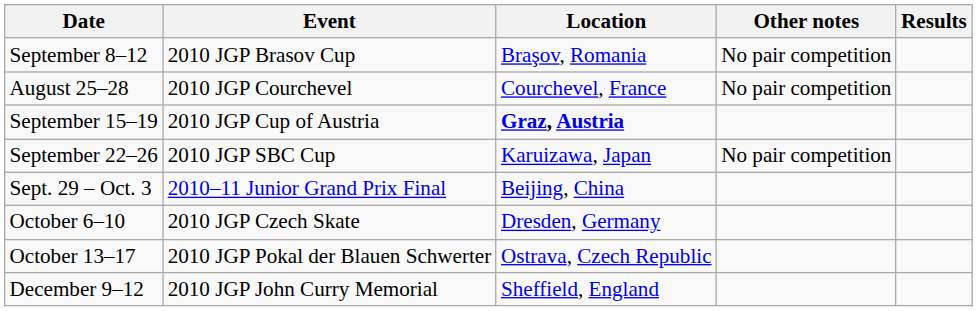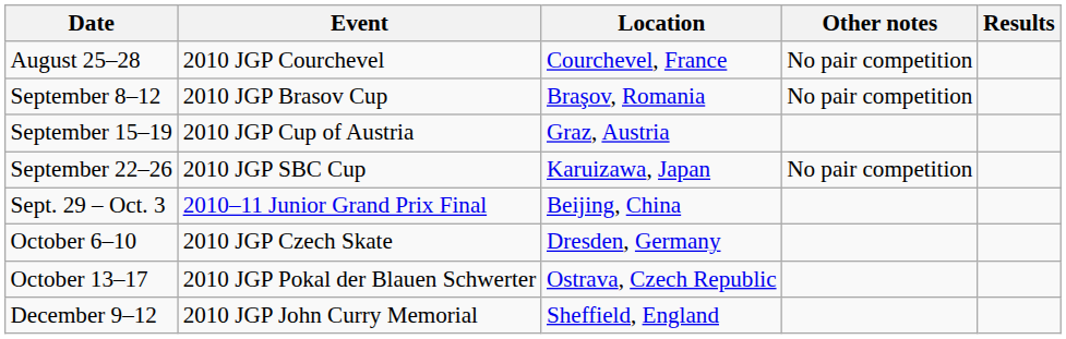 <table class="wikitable">
 <tr>
 <th>Date</th>
 <th>Event</th>
 <th>Location</th>
 <th>Other notes</th>
 <th>Results</th>
 </tr>
 <tr>
+<td>August 25–28</td>
+<td>2010 JGP Courchevel</td>
+<td><a href='#'>Courchevel</a>, <a href='#'>France</a></td>
+<td>No pair competition</td>
+<td></td>
+</tr>
+<tr>
 <td>September 8–12</td>
 <td>2010 JGP Brasov Cup</td>
 <td><a href='#'>Braşov</a>, <a href='#'>Romania</a></td>
 <td>No pair competition</td>
 <td></td>
 </tr>
 <tr>
-<td>August 25–28</td>
-<td>2010 JGP Courchevel</td>
-<td><a href='#'>Courchevel</a>, <a href='#'>France</a></td>
-<td>No pair competition</td>
-<td></td>
-</tr>
-<tr>
 <td>September 15–19</td>
 <td>2010 JGP Cup of Austria</td>
-<td><strong><a href='#'>Graz</a>, <a href='#'>Austria</a></strong></td>
+<td><a href='#'>Graz</a>, <a href='#'>Austria</a></td>
 <td></td>
 <td></td>
 </tr>
 <tr>
 <td>September 22–26</td>
 <td>2010 JGP SBC Cup</td>
 <td><a href='#'>Karuizawa</a>, <a href='#'>Japan</a></td>
 <td>No pair competition</td>
 <td></td>
 </tr>
 <tr>
 <td>Sept. 29 – Oct. 3</td>
 <td><a href='#'>2010–11 Junior Grand Prix Final</a></td>
 <td><a href='#'>Beijing</a>, <a href='#'>China</a></td>
 <td></td>
 <td></td>
 </tr>
 <tr>
 <td>October 6–10</td>
 <td>2010 JGP Czech Skate</td>
 <td><a href='#'>Dresden</a>, <a href='#'>Germany</a></td>
 <td></td>
 <td></td>
 </tr>
 <tr>
 <td>October 13–17</td>
 <td>2010 JGP Pokal der Blauen Schwerter</td>
 <td><a href='#'>Ostrava</a>, <a href='#'>Czech Republic</a></td>
 <td></td>
 <td></td>
 </tr>
 <tr>
 <td>December 9–12</td>
 <td>2010 JGP John Curry Memorial</td>
 <td><a href='#'>Sheffield</a>, <a href='#'>England</a></td>
 <td></td>
 <td></td>
 </tr>
 </table>
